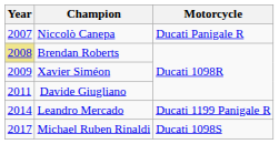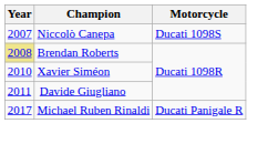 <table class="wikitable">
 <tr>
 <th>Year</th>
 <th>Champion</th>
 <th>Motorcycle</th>
 </tr>
 <tr>
 <td><a href='#'>2007</a></td>
 <td> <a href='#'>Niccolò Canepa</a></td>
-<td><a href='#'>Ducati Panigale R</a></td>
+<td><a href='#'>Ducati 1098S</a></td>
 </tr>
 <tr>
 <td style="background: khaki;"><a href='#'>2008</a></td>
 <td> <a href='#'>Brendan Roberts</a></td>
 <td rowspan="3"><a href='#'>Ducati 1098R</a></td>
 </tr>
 <tr>
-<td><a href='#'>2009</a></td>
+<td><a href='#'>2010</a></td>
 <td> <a href='#'>Xavier Siméon</a></td>
 </tr>
 <tr>
 <td><a href='#'>2011</a></td>
 <td> <a href='#'>Davide Giugliano</a></td>
 </tr>
 <tr>
-<td><a href='#'>2014</a></td>
-<td> <a href='#'>Leandro Mercado</a></td>
-<td><a href='#'>Ducati 1199 Panigale R</a></td>
-</tr>
-<tr>
 <td><a href='#'>2017</a></td>
 <td> <a href='#'>Michael Ruben Rinaldi</a></td>
-<td><a href='#'>Ducati 1098S</a></td>
+<td><a href='#'>Ducati Panigale R</a></td>
 </tr>
 </table>
